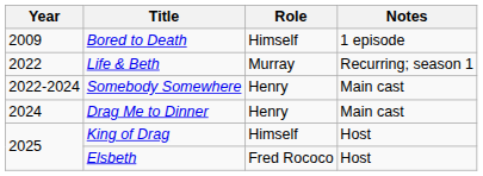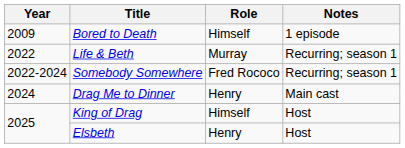 <table class="wikitable">
 <tr>
 <th>Year</th>
 <th>Title</th>
 <th>Role</th>
 <th>Notes</th>
 </tr>
 <tr>
 <td>2009</td>
 <td><em><a href='#'>Bored to Death</a></em></td>
 <td>Himself</td>
 <td>1 episode</td>
 </tr>
 <tr>
 <td>2022</td>
 <td><em><a href='#'>Life & Beth</a></em></td>
 <td>Murray</td>
 <td>Recurring; season 1</td>
 </tr>
 <tr>
 <td>2022-2024</td>
 <td><em><a href='#'>Somebody Somewhere</a></em></td>
-<td>Henry</td>
-<td>Main cast</td>
+<td>Fred Rococo</td>
+<td>Recurring; season 1</td>
 </tr>
 <tr>
 <td>2024</td>
 <td><em><a href='#'>Drag Me to Dinner</a></em></td>
 <td>Henry</td>
 <td>Main cast</td>
 </tr>
 <tr>
 <td rowspan="2">2025</td>
 <td><em><a href='#'>King of Drag</a></em></td>
 <td>Himself</td>
 <td>Host</td>
 </tr>
 <tr>
 <td><em><a href='#'>Elsbeth</a></em></td>
-<td>Fred Rococo</td>
+<td>Henry</td>
 <td>Host</td>
 </tr>
 </table>
